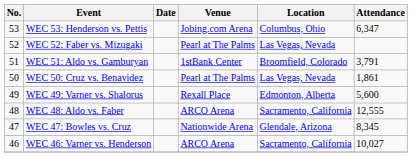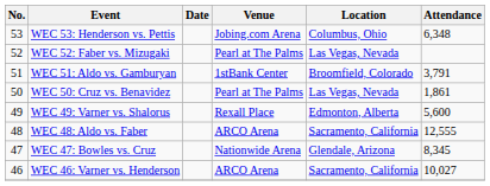 <table class="sortable wikitable succession-box" style="font-size:90%;">
 <tr>
 <th>No.</th>
 <th>Event</th>
 <th>Date</th>
 <th>Venue</th>
 <th>Location</th>
 <th>Attendance</th>
 </tr>
 <tr>
 <td align=center>53</td>
 <td><a href='#'> WEC 53: Henderson vs. Pettis</a></td>
 <td></td>
 <td><a href='#'>Jobing.com Arena</a></td>
 <td><a href='#'>Columbus, Ohio</a></td>
-<td>6,347</td>
+<td>6,348</td>
 </tr>
 <tr>
 <td align=center>52</td>
 <td><a href='#'> WEC 52: Faber vs. Mizugaki</a></td>
 <td></td>
 <td><a href='#'>Pearl at The Palms</a></td>
 <td><a href='#'>Las Vegas, Nevada</a></td>
 <td></td>
 </tr>
 <tr>
 <td align=center>51</td>
 <td><a href='#'> WEC 51: Aldo vs. Gamburyan</a></td>
 <td></td>
 <td><a href='#'>1stBank Center</a></td>
 <td><a href='#'>Broomfield, Colorado</a></td>
 <td>3,791</td>
 </tr>
 <tr>
 <td align=center>50</td>
 <td><a href='#'> WEC 50: Cruz vs. Benavidez</a></td>
 <td></td>
 <td><a href='#'>Pearl at The Palms</a></td>
 <td><a href='#'>Las Vegas, Nevada</a></td>
 <td>1,861</td>
 </tr>
 <tr>
 <td align=center>49</td>
 <td><a href='#'> WEC 49: Varner vs. Shalorus</a></td>
 <td></td>
 <td><a href='#'>Rexall Place</a></td>
 <td><a href='#'>Edmonton, Alberta</a></td>
 <td>5,600</td>
 </tr>
 <tr>
 <td align=center>48</td>
 <td><a href='#'> WEC 48: Aldo vs. Faber</a></td>
 <td></td>
 <td><a href='#'>ARCO Arena</a></td>
 <td><a href='#'>Sacramento, California</a></td>
 <td>12,555</td>
 </tr>
 <tr>
 <td align=center>47</td>
 <td><a href='#'> WEC 47: Bowles vs. Cruz</a></td>
 <td></td>
 <td><a href='#'>Nationwide Arena</a></td>
 <td><a href='#'>Glendale, Arizona</a></td>
 <td>8,345</td>
 </tr>
 <tr>
 <td align=center>46</td>
 <td><a href='#'> WEC 46: Varner vs. Henderson</a></td>
 <td></td>
 <td><a href='#'>ARCO Arena</a></td>
 <td><a href='#'>Sacramento, California</a></td>
 <td>10,027</td>
 </tr>
 <tr>
 </tr>
 </table>
